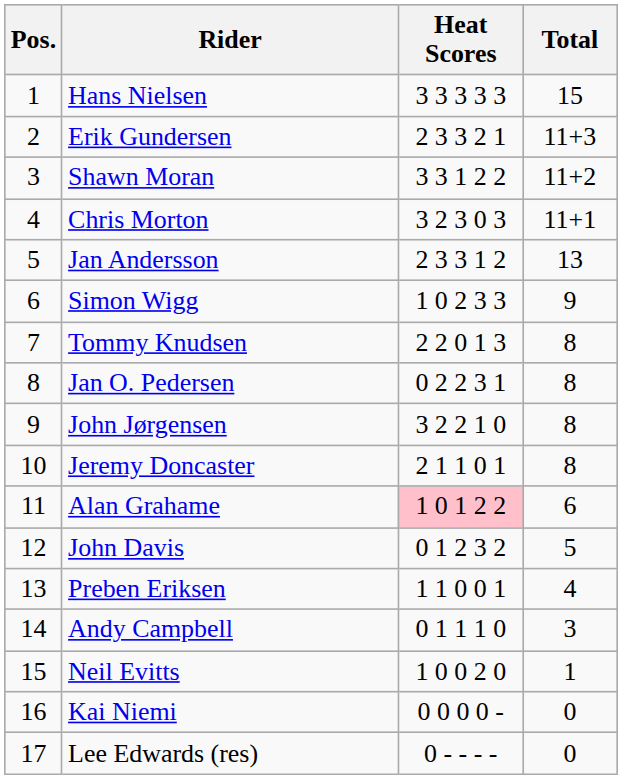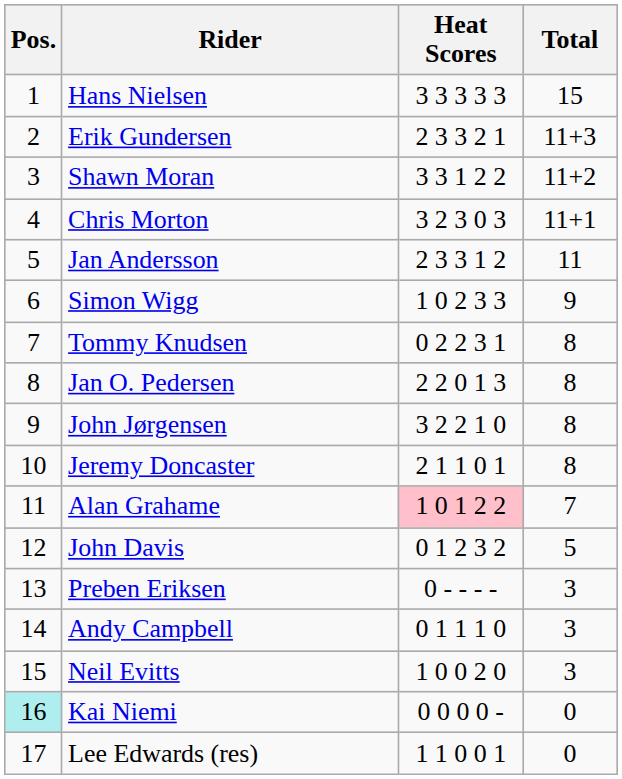 <table class=wikitable>
 <tr>
 <th width=25px>Pos.</th>
 <th width=200px>Rider</th>
 <th width=70px>Heat Scores</th>
 <th width=50px>Total</th>
 </tr>
 <tr align=center >
 <td>1</td>
 <td align=left> <a href='#'>Hans Nielsen</a></td>
 <td>3	3	3	3	3</td>
 <td>15</td>
 </tr>
 <tr align=center>
 <td>2</td>
 <td align=left> <a href='#'>Erik Gundersen</a></td>
 <td>2	3	3	2	1</td>
 <td>11+3</td>
 </tr>
 <tr align=center>
 <td>3</td>
 <td align=left> <a href='#'>Shawn Moran</a></td>
 <td>3	3	1	2	2</td>
 <td>11+2</td>
 </tr>
 <tr align=center>
 <td>4</td>
 <td align=left> <a href='#'>Chris Morton</a></td>
 <td>3	2	3	0	3</td>
 <td>11+1</td>
 </tr>
 <tr align=center>
 <td>5</td>
 <td align=left> <a href='#'>Jan Andersson</a></td>
 <td>2	3	3	1	2</td>
-<td>13</td>
+<td>11</td>
 </tr>
 <tr align=center>
 <td>6</td>
 <td align=left> <a href='#'>Simon Wigg</a></td>
 <td>1	0	2	3	3</td>
 <td>9</td>
 </tr>
 <tr align=center>
 <td>7</td>
 <td align=left> <a href='#'>Tommy Knudsen</a></td>
-<td>2	2	0	1	3</td>
+<td>0	2	2	3	1</td>
 <td>8</td>
 </tr>
 <tr align=center>
 <td>8</td>
 <td align=left> <a href='#'>Jan O. Pedersen</a></td>
-<td>0	2	2	3	1</td>
+<td>2	2	0	1	3</td>
 <td>8</td>
 </tr>
 <tr align=center>
 <td>9</td>
 <td align=left> <a href='#'>John Jørgensen</a></td>
 <td>3	2	2	1	0</td>
 <td>8</td>
 </tr>
 <tr align=center>
 <td>10</td>
 <td align=left> <a href='#'>Jeremy Doncaster</a></td>
 <td>2	1	1	0	1</td>
 <td>8</td>
 </tr>
 <tr align=center>
 <td>11</td>
 <td align=left> <a href='#'>Alan Grahame</a></td>
 <td style="background: pink;">1	0	1	2	2</td>
-<td>6</td>
+<td>7</td>
 </tr>
 <tr align=center>
 <td>12</td>
 <td align=left> <a href='#'>John Davis</a></td>
 <td>0	1	2	3	2</td>
 <td>5</td>
 </tr>
 <tr align=center>
 <td>13</td>
 <td align=left> <a href='#'>Preben Eriksen</a></td>
-<td>1	1	0	0	1</td>
-<td>4</td>
+<td>0	-	-	-	-</td>
+<td>3</td>
 </tr>
 <tr align=center>
 <td>14</td>
 <td align=left> <a href='#'>Andy Campbell</a></td>
 <td>0	1	1	1	0</td>
 <td>3</td>
 </tr>
 <tr align=center>
 <td>15</td>
 <td align=left> <a href='#'>Neil Evitts</a></td>
 <td>1	0	0	2	0</td>
-<td>1</td>
+<td>3</td>
 </tr>
 <tr align=center>
-<td>16</td>
+<td style="background: paleturquoise;">16</td>
 <td align=left> <a href='#'>Kai Niemi</a></td>
 <td>0	0	0	0	-</td>
 <td>0</td>
 </tr>
 <tr align=center>
 <td>17</td>
 <td align=left> Lee Edwards (res)</td>
-<td>0	-	-	-	-</td>
+<td>1	1	0	0	1</td>
 <td>0</td>
 </tr>
 </table>
